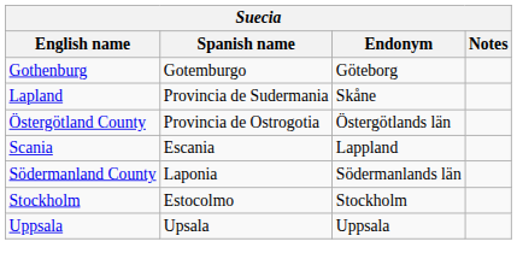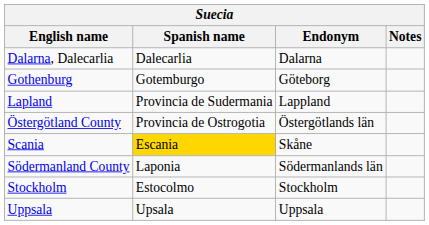 <table class="wikitable sortable">
 <tr>
 <th colspan="4"> <em>Suecia</em></th>
 </tr>
 <tr>
 <th>English name</th>
 <th>Spanish name</th>
 <th>Endonym</th>
 <th>Notes</th>
 </tr>
 <tr>
+<td><a href='#'>Dalarna</a>, Dalecarlia</td>
+<td>Dalecarlia</td>
+<td>Dalarna</td>
+<td></td>
+</tr>
+<tr>
 <td><a href='#'>Gothenburg</a></td>
 <td>Gotemburgo</td>
 <td>Göteborg</td>
 <td></td>
 </tr>
 <tr>
 <td><a href='#'>Lapland</a></td>
 <td>Provincia de Sudermania</td>
-<td>Skåne</td>
+<td>Lappland</td>
 <td></td>
 </tr>
 <tr>
 <td><a href='#'>Östergötland County</a></td>
 <td>Provincia de Ostrogotia</td>
 <td>Östergötlands län</td>
 <td></td>
 </tr>
 <tr>
 <td><a href='#'>Scania</a></td>
-<td>Escania</td>
-<td>Lappland</td>
+<td style="background: gold;">Escania</td>
+<td>Skåne</td>
 <td></td>
 </tr>
 <tr>
 <td><a href='#'>Södermanland County</a></td>
 <td>Laponia</td>
 <td>Södermanlands län</td>
 <td></td>
 </tr>
 <tr>
 <td><a href='#'>Stockholm</a></td>
 <td>Estocolmo</td>
 <td>Stockholm</td>
 <td></td>
 </tr>
 <tr>
 <td><a href='#'>Uppsala</a></td>
 <td>Upsala</td>
 <td>Uppsala</td>
 <td></td>
 </tr>
 </table>
